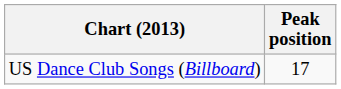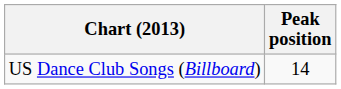 <table class="wikitable">
 <tr>
 <th>Chart (2013)</th>
 <th>Peak<br>position</th>
 </tr>
 <tr>
 <td>US <a href='#'>Dance Club Songs</a> (<em><a href='#'>Billboard</a></em>)</td>
-<td style="text-align:center;">17</td>
+<td style="text-align:center;">14</td>
 </tr>
 </table>
